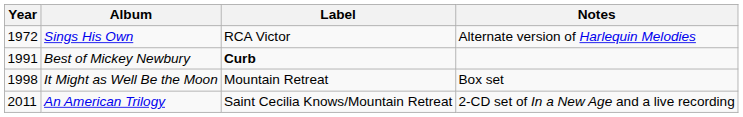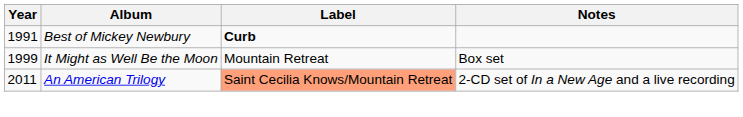 <table class="wikitable">
 <tr>
 <th>Year</th>
 <th>Album</th>
 <th>Label</th>
 <th>Notes</th>
 </tr>
 <tr>
-<td>1972</td>
-<td><em><a href='#'>Sings His Own</a></em></td>
-<td>RCA Victor</td>
-<td>Alternate version of <em><a href='#'>Harlequin Melodies</a></em></td>
-</tr>
-<tr>
 <td>1991</td>
 <td><em>Best of Mickey Newbury</em></td>
 <td><strong>Curb</strong></td>
 <td></td>
 </tr>
 <tr>
-<td>1998</td>
+<td>1999</td>
 <td><em>It Might as Well Be the Moon</em></td>
 <td>Mountain Retreat</td>
 <td>Box set</td>
 </tr>
 <tr>
 <td>2011</td>
 <td><em><a href='#'>An American Trilogy</a></em></td>
-<td>Saint Cecilia Knows/Mountain Retreat</td>
+<td style="background: lightsalmon;">Saint Cecilia Knows/Mountain Retreat</td>
 <td>2-CD set of <em>In a New Age</em> and a live recording</td>
 </tr>
 </table>
